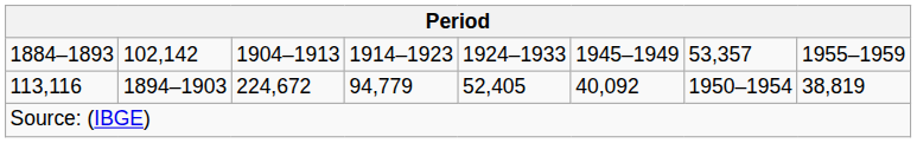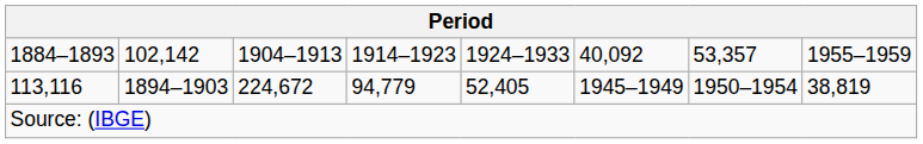 <table class="wikitable">
 <tr>
 <th colspan="10">Period</th>
 </tr>
 <tr>
 <td>1884–1893</td>
 <td>102,142</td>
 <td>1904–1913</td>
 <td>1914–1923</td>
 <td>1924–1933</td>
-<td>1945–1949</td>
+<td>40,092</td>
 <td>53,357</td>
 <td>1955–1959</td>
 </tr>
 <tr>
 <td>113,116</td>
 <td>1894–1903</td>
 <td>224,672</td>
 <td>94,779</td>
 <td>52,405</td>
-<td>40,092</td>
+<td>1945–1949</td>
 <td>1950–1954</td>
 <td>38,819</td>
 </tr>
 <tr>
 <td colspan="10">Source: (<a href='#'>IBGE</a>)</td>
 </tr>
 </table>
